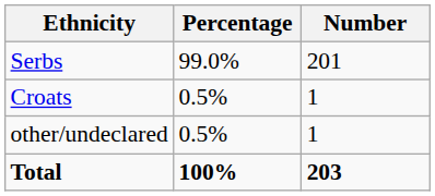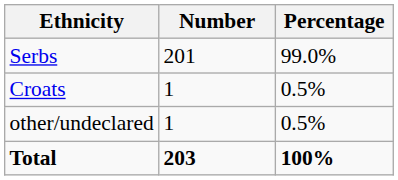 <table class="wikitable">
 <tr>
 <th width="100px">Ethnicity</th>
+<th width="80px">Number</th>
 <th width="80px">Percentage</th>
-<th width="80px">Number</th>
 </tr>
 <tr>
 <td><a href='#'>Serbs</a></td>
+<td>201</td>
 <td>99.0%</td>
-<td>201</td>
 </tr>
 <tr>
 <td><a href='#'>Croats</a></td>
+<td>1</td>
 <td>0.5%</td>
-<td>1</td>
 </tr>
 <tr>
 <td>other/undeclared</td>
+<td>1</td>
 <td>0.5%</td>
-<td>1</td>
 </tr>
 <tr>
 <td><strong>Total</strong></td>
+<td><strong>203</strong></td>
 <td><strong>100%</strong></td>
-<td><strong>203</strong></td>
 </tr>
 </table>
